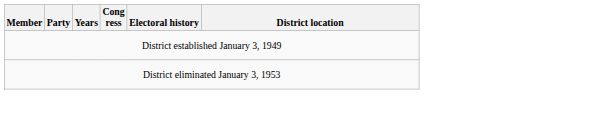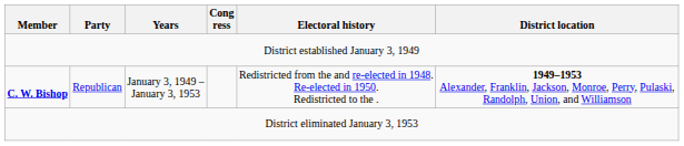 <table class=wikitable style="text-align:center">
 <tr valign=bottom>
 <th>Member</th>
 <th>Party</th>
 <th>Years</th>
 <th>Cong<br>ress</th>
 <th>Electoral history</th>
 <th width=350>District location</th>
 </tr>
 <tr style="height:3em">
 <td colspan=6>District established January 3, 1949</td>
 </tr>
 <tr style="height:3em">
+<td align=left><br><strong><a href='#'>C. W. Bishop</a></strong><br></td>
+<td><a href='#'>Republican</a></td>
+<td nowrap>January 3, 1949 –<br>January 3, 1953</td>
+<td></td>
+<td>Redistricted from the  and <a href='#'>re-elected in 1948</a>.<br><a href='#'>Re-elected in 1950</a>.<br>Redistricted to the .</td>
+<td><strong>1949–1953</strong><br><a href='#'>Alexander</a>, <a href='#'>Franklin</a>, <a href='#'>Jackson</a>, <a href='#'>Monroe</a>, <a href='#'>Perry</a>, <a href='#'>Pulaski</a>, <a href='#'>Randolph</a>, <a href='#'>Union</a>, and <a href='#'>Williamson</a></td>
+</tr>
+<tr style="height:3em">
 <td colspan=6>District eliminated January 3, 1953</td>
 </tr>
 </table>
